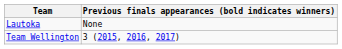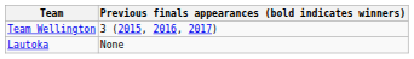 <table class="wikitable">
 <tr>
 <th>Team</th>
 <th>Previous finals appearances (bold indicates winners)</th>
 </tr>
 <tr>
+<td> <a href='#'>Team Wellington</a></td>
+<td>3 (<a href='#'>2015</a>, <a href='#'>2016</a>, <a href='#'>2017</a>)</td>
+</tr>
+<tr>
 <td> <a href='#'>Lautoka</a></td>
 <td>None</td>
 </tr>
-<tr>
-<td> <a href='#'>Team Wellington</a></td>
-<td>3 (<a href='#'>2015</a>, <a href='#'>2016</a>, <a href='#'>2017</a>)</td>
-</tr>
 </table>
